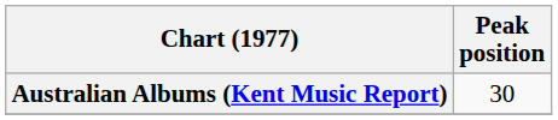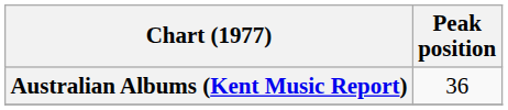 <table class="wikitable plainrowheaders">
 <tr>
 <th scope="col">Chart (1977)</th>
 <th scope="col">Peak<br>position</th>
 </tr>
 <tr>
 <th scope=row>Australian Albums (<a href='#'>Kent Music Report</a>)</th>
-<td align="center">30</td>
+<td align="center">36</td>
 </tr>
 <tr>
 </tr>
 <tr>
 </tr>
 <tr>
 </tr>
 </table>
